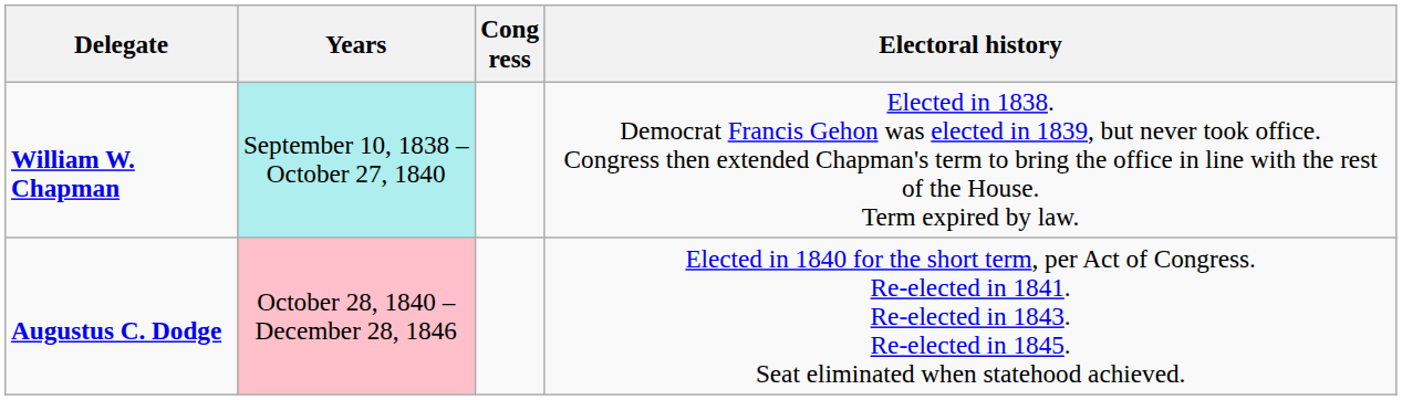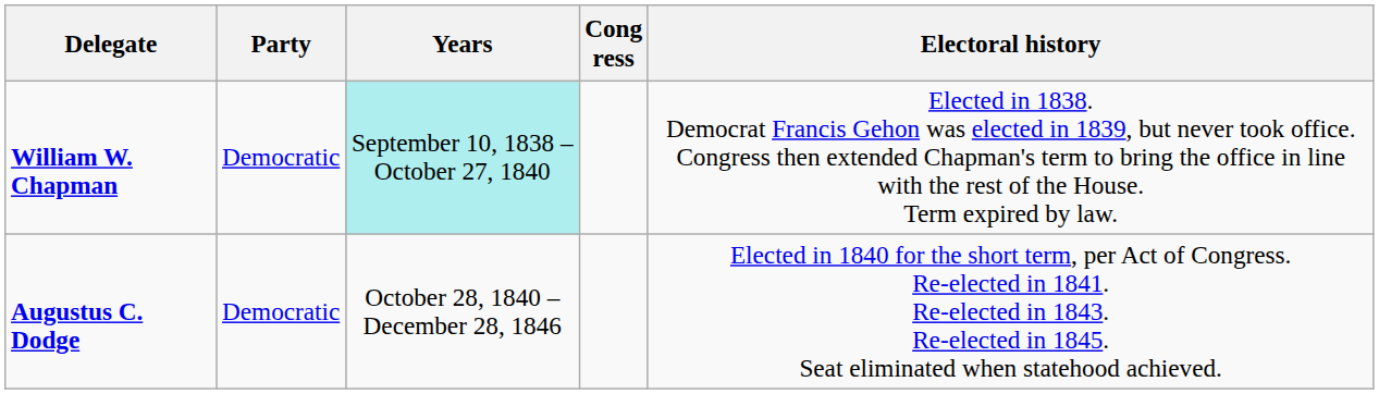 <table class=wikitable style="text-align:center">
 <tr style="height:3em">
 <th>Delegate<br></th>
+<th>Party</th>
 <th>Years</th>
 <th>Cong<br>ress</th>
 <th>Electoral history</th>
 </tr>
 <tr style="height:3em">
 <td align=left><br><strong><a href='#'>William W. Chapman</a></strong><br></td>
+<td><a href='#'>Democratic</a></td>
 <td nowrap style="background: paleturquoise;">September 10, 1838 –<br>October 27, 1840</td>
 <td></td>
 <td><a href='#'>Elected in 1838</a>.<br>Democrat <a href='#'>Francis Gehon</a> was <a href='#'>elected in 1839</a>, but never took office.<br>Congress then extended Chapman's term to bring the office in line with the rest of the House.<br>Term expired by law.</td>
 </tr>
 <tr style="height:3em">
 <td align=left><br><strong><a href='#'>Augustus C. Dodge</a></strong><br></td>
-<td nowrap style="background: pink;">October 28, 1840 –<br>December 28, 1846</td>
+<td><a href='#'>Democratic</a></td>
+<td nowrap>October 28, 1840 –<br>December 28, 1846</td>
 <td></td>
 <td><a href='#'>Elected in 1840 for the short term</a>, per Act of Congress.<br><a href='#'>Re-elected in 1841</a>.<br><a href='#'>Re-elected in 1843</a>.<br><a href='#'>Re-elected in 1845</a>.<br>Seat eliminated when statehood achieved.</td>
 </tr>
 </table>
